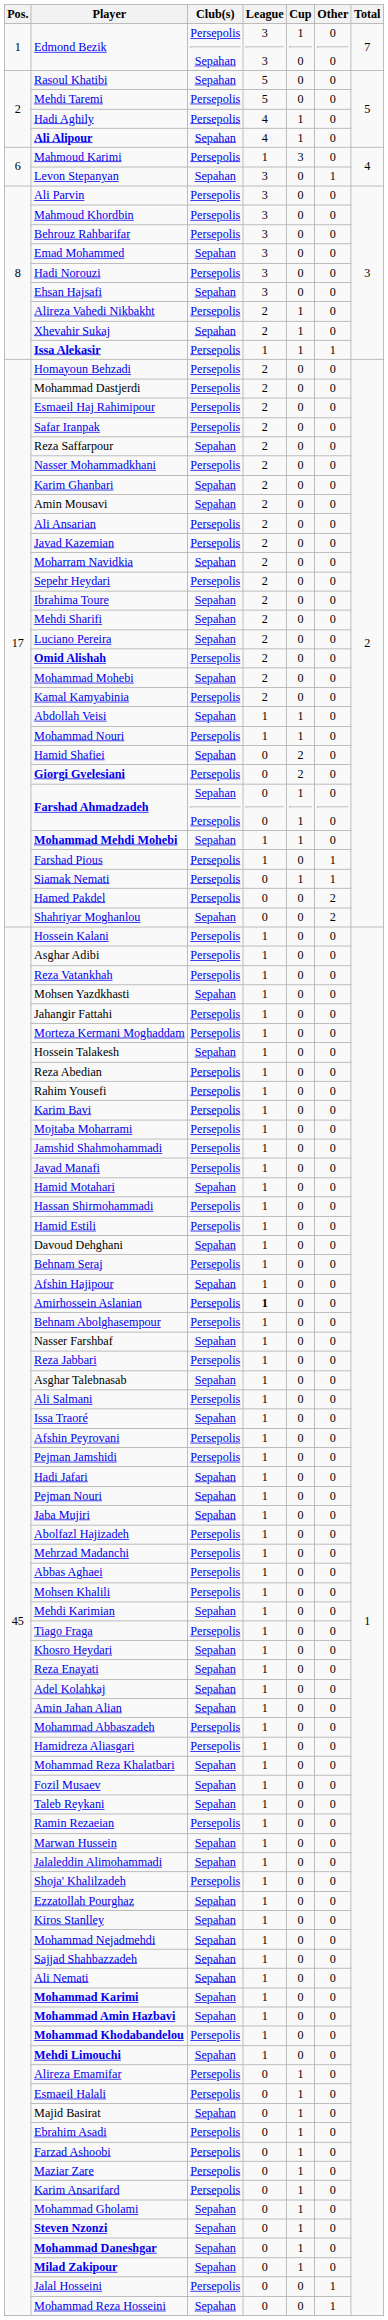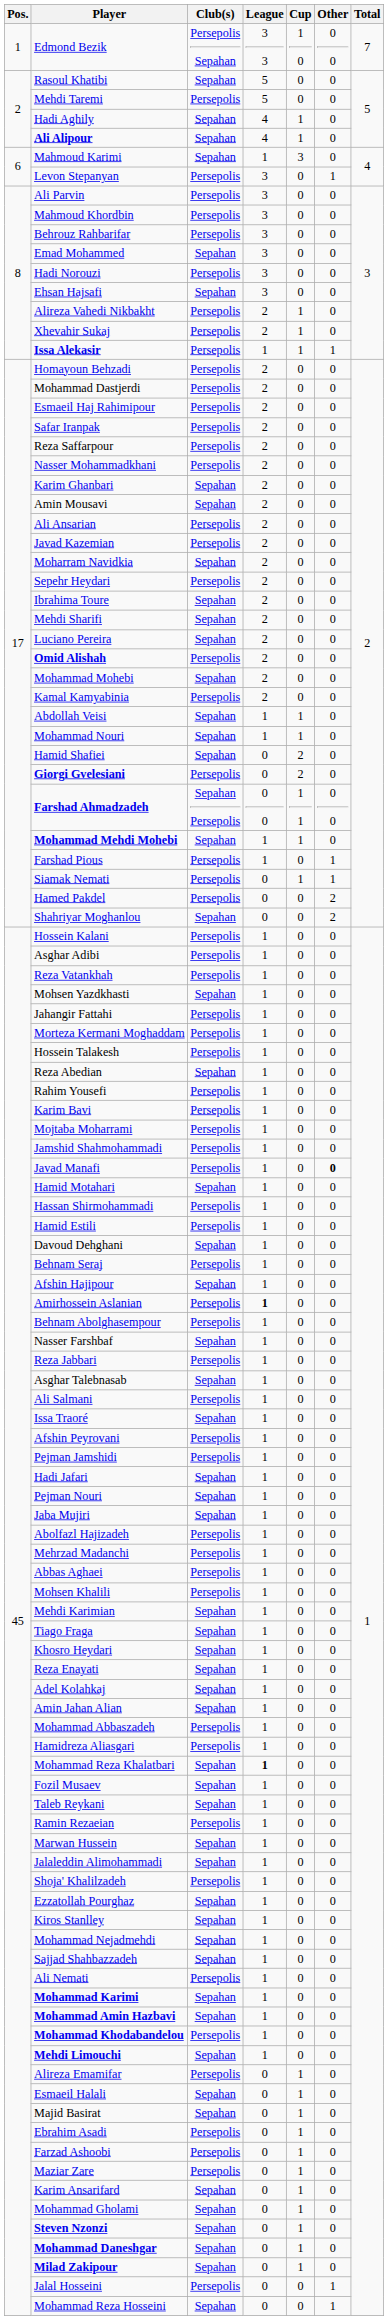 <table class="wikitable" style="text-align: center">
 <tr>
 <th>Pos.</th>
 <th>Player</th>
 <th>Club(s)</th>
 <th>League</th>
 <th>Cup</th>
 <th>Other</th>
 <th>Total</th>
 </tr>
 <tr>
 <td>1</td>
 <td align="left"> <a href='#'>Edmond Bezik</a></td>
 <td><a href='#'>Persepolis</a><hr><a href='#'>Sepahan</a></td>
 <td>3<hr>3</td>
 <td>1<hr>0</td>
 <td>0<hr>0</td>
 <td>7</td>
 </tr>
 <tr>
 <td rowspan=4>2</td>
 <td align="left"> <a href='#'>Rasoul Khatibi</a></td>
 <td><a href='#'>Sepahan</a></td>
 <td>5</td>
 <td>0</td>
 <td>0</td>
 <td rowspan=4>5</td>
 </tr>
 <tr>
 <td align="left"> <a href='#'>Mehdi Taremi</a></td>
 <td><a href='#'>Persepolis</a></td>
 <td>5</td>
 <td>0</td>
 <td>0</td>
 </tr>
 <tr>
 <td align="left"> <a href='#'>Hadi Aghily</a></td>
-<td><a href='#'>Persepolis</a></td>
+<td><a href='#'>Sepahan</a></td>
 <td>4</td>
 <td>1</td>
 <td>0</td>
 </tr>
 <tr>
 <td align="left"> <strong><a href='#'>Ali Alipour</a></strong></td>
 <td><a href='#'>Sepahan</a></td>
 <td>4</td>
 <td>1</td>
 <td>0</td>
 </tr>
 <tr>
 <td rowspan=2>6</td>
 <td align="left"> <a href='#'>Mahmoud Karimi</a></td>
-<td><a href='#'>Persepolis</a></td>
+<td><a href='#'>Sepahan</a></td>
 <td>1</td>
 <td>3</td>
 <td>0</td>
 <td rowspan=2>4</td>
 </tr>
 <tr>
 <td align="left"> <a href='#'>Levon Stepanyan</a></td>
-<td><a href='#'>Sepahan</a></td>
+<td><a href='#'>Persepolis</a></td>
 <td>3</td>
 <td>0</td>
 <td>1</td>
 </tr>
 <tr>
 <td rowspan=9>8</td>
 <td align="left"> <a href='#'>Ali Parvin</a></td>
 <td><a href='#'>Persepolis</a></td>
 <td>3</td>
 <td>0</td>
 <td>0</td>
 <td rowspan=9>3</td>
 </tr>
 <tr>
 <td align="left"> <a href='#'>Mahmoud Khordbin</a></td>
 <td><a href='#'>Persepolis</a></td>
 <td>3</td>
 <td>0</td>
 <td>0</td>
 </tr>
 <tr>
 <td align="left"> <a href='#'>Behrouz Rahbarifar</a></td>
 <td><a href='#'>Persepolis</a></td>
 <td>3</td>
 <td>0</td>
 <td>0</td>
 </tr>
 <tr>
 <td align="left"> <a href='#'>Emad Mohammed</a></td>
 <td><a href='#'>Sepahan</a></td>
 <td>3</td>
 <td>0</td>
 <td>0</td>
 </tr>
 <tr>
 <td align="left"> <a href='#'>Hadi Norouzi</a></td>
 <td><a href='#'>Persepolis</a></td>
 <td>3</td>
 <td>0</td>
 <td>0</td>
 </tr>
 <tr>
 <td align="left"> <a href='#'>Ehsan Hajsafi</a></td>
 <td><a href='#'>Sepahan</a></td>
 <td>3</td>
 <td>0</td>
 <td>0</td>
 </tr>
 <tr>
 <td align="left"> <a href='#'>Alireza Vahedi Nikbakht</a></td>
 <td><a href='#'>Persepolis</a></td>
 <td>2</td>
 <td>1</td>
 <td>0</td>
 </tr>
 <tr>
 <td align="left"> <a href='#'>Xhevahir Sukaj</a></td>
-<td><a href='#'>Sepahan</a></td>
+<td><a href='#'>Persepolis</a></td>
 <td>2</td>
 <td>1</td>
 <td>0</td>
 </tr>
 <tr>
 <td align="left"> <strong><a href='#'>Issa Alekasir</a></strong></td>
 <td><a href='#'>Persepolis</a></td>
 <td>1</td>
 <td>1</td>
 <td>1</td>
 </tr>
 <tr>
 <td rowspan=28>17</td>
 <td align="left"> <a href='#'>Homayoun Behzadi</a></td>
 <td><a href='#'>Persepolis</a></td>
 <td>2</td>
 <td>0</td>
 <td>0</td>
 <td rowspan=28>2</td>
 </tr>
 <tr>
 <td align="left"> Mohammad Dastjerdi</td>
 <td><a href='#'>Persepolis</a></td>
 <td>2</td>
 <td>0</td>
 <td>0</td>
 </tr>
 <tr>
 <td align="left"> <a href='#'>Esmaeil Haj Rahimipour</a></td>
 <td><a href='#'>Persepolis</a></td>
 <td>2</td>
 <td>0</td>
 <td>0</td>
 </tr>
 <tr>
 <td align="left"> <a href='#'>Safar Iranpak</a></td>
 <td><a href='#'>Persepolis</a></td>
 <td>2</td>
 <td>0</td>
 <td>0</td>
 </tr>
 <tr>
 <td align="left"> Reza Saffarpour</td>
-<td><a href='#'>Sepahan</a></td>
+<td><a href='#'>Persepolis</a></td>
 <td>2</td>
 <td>0</td>
 <td>0</td>
 </tr>
 <tr>
 <td align="left"> <a href='#'>Nasser Mohammadkhani</a></td>
 <td><a href='#'>Persepolis</a></td>
 <td>2</td>
 <td>0</td>
 <td>0</td>
 </tr>
 <tr>
 <td align="left"> <a href='#'>Karim Ghanbari</a></td>
 <td><a href='#'>Sepahan</a></td>
 <td>2</td>
 <td>0</td>
 <td>0</td>
 </tr>
 <tr>
 <td align="left"> Amin Mousavi</td>
 <td><a href='#'>Sepahan</a></td>
 <td>2</td>
 <td>0</td>
 <td>0</td>
 </tr>
 <tr>
 <td align="left"> <a href='#'>Ali Ansarian</a></td>
 <td><a href='#'>Persepolis</a></td>
 <td>2</td>
 <td>0</td>
 <td>0</td>
 </tr>
 <tr>
 <td align="left"> <a href='#'>Javad Kazemian</a></td>
 <td><a href='#'>Persepolis</a></td>
 <td>2</td>
 <td>0</td>
 <td>0</td>
 </tr>
 <tr>
 <td align="left"> <a href='#'>Moharram Navidkia</a></td>
 <td><a href='#'>Sepahan</a></td>
 <td>2</td>
 <td>0</td>
 <td>0</td>
 </tr>
 <tr>
 <td align="left"> <a href='#'>Sepehr Heydari</a></td>
 <td><a href='#'>Persepolis</a></td>
 <td>2</td>
 <td>0</td>
 <td>0</td>
 </tr>
 <tr>
 <td align="left"> <a href='#'>Ibrahima Toure</a></td>
 <td><a href='#'>Sepahan</a></td>
 <td>2</td>
 <td>0</td>
 <td>0</td>
 </tr>
 <tr>
 <td align="left"> <a href='#'>Mehdi Sharifi</a></td>
 <td><a href='#'>Sepahan</a></td>
 <td>2</td>
 <td>0</td>
 <td>0</td>
 </tr>
 <tr>
 <td align="left"> <a href='#'>Luciano Pereira</a></td>
 <td><a href='#'>Sepahan</a></td>
 <td>2</td>
 <td>0</td>
 <td>0</td>
 </tr>
 <tr>
 <td align="left"> <strong><a href='#'>Omid Alishah</a></strong></td>
 <td><a href='#'>Persepolis</a></td>
 <td>2</td>
 <td>0</td>
 <td>0</td>
 </tr>
 <tr>
 <td align="left"> <a href='#'>Mohammad Mohebi</a></td>
 <td><a href='#'>Sepahan</a></td>
 <td>2</td>
 <td>0</td>
 <td>0</td>
 </tr>
 <tr>
 <td align="left"> <a href='#'>Kamal Kamyabinia</a></td>
 <td><a href='#'>Persepolis</a></td>
 <td>2</td>
 <td>0</td>
 <td>0</td>
 </tr>
 <tr>
 <td align="left"> <a href='#'>Abdollah Veisi</a></td>
 <td><a href='#'>Sepahan</a></td>
 <td>1</td>
 <td>1</td>
 <td>0</td>
 </tr>
 <tr>
 <td align="left"> <a href='#'>Mohammad Nouri</a></td>
-<td><a href='#'>Persepolis</a></td>
+<td><a href='#'>Sepahan</a></td>
 <td>1</td>
 <td>1</td>
 <td>0</td>
 </tr>
 <tr>
 <td align="left"> <a href='#'>Hamid Shafiei</a></td>
 <td><a href='#'>Sepahan</a></td>
 <td>0</td>
 <td>2</td>
 <td>0</td>
 </tr>
 <tr>
 <td align="left"> <strong><a href='#'>Giorgi Gvelesiani</a></strong></td>
 <td><a href='#'>Persepolis</a></td>
 <td>0</td>
 <td>2</td>
 <td>0</td>
 </tr>
 <tr>
 <td align="left"> <strong><a href='#'>Farshad Ahmadzadeh</a></strong></td>
 <td><a href='#'>Sepahan</a><hr><a href='#'>Persepolis</a></td>
 <td>0<hr>0</td>
 <td>1<hr>1</td>
 <td>0<hr>0</td>
 </tr>
 <tr>
 <td align="left"> <strong><a href='#'>Mohammad Mehdi Mohebi</a></strong></td>
 <td><a href='#'>Sepahan</a></td>
 <td>1</td>
 <td>1</td>
 <td>0</td>
 </tr>
 <tr>
 <td align="left"> <a href='#'>Farshad Pious</a></td>
 <td><a href='#'>Persepolis</a></td>
 <td>1</td>
 <td>0</td>
 <td>1</td>
 </tr>
 <tr>
 <td align="left"> <a href='#'>Siamak Nemati</a></td>
 <td><a href='#'>Persepolis</a></td>
 <td>0</td>
 <td>1</td>
 <td>1</td>
 </tr>
 <tr>
 <td align="left"> <a href='#'>Hamed Pakdel</a></td>
 <td><a href='#'>Persepolis</a></td>
 <td>0</td>
 <td>0</td>
 <td>2</td>
 </tr>
 <tr>
 <td align="left"> <a href='#'>Shahriyar Moghanlou</a></td>
 <td><a href='#'>Sepahan</a></td>
 <td>0</td>
 <td>0</td>
 <td>2</td>
 </tr>
 <tr>
 <td rowspan=74>45</td>
 <td align="left"> <a href='#'>Hossein Kalani</a></td>
 <td><a href='#'>Persepolis</a></td>
 <td>1</td>
 <td>0</td>
 <td>0</td>
 <td rowspan=74>1</td>
 </tr>
 <tr>
 <td align="left"> Asghar Adibi</td>
 <td><a href='#'>Persepolis</a></td>
 <td>1</td>
 <td>0</td>
 <td>0</td>
 </tr>
 <tr>
 <td align="left"> <a href='#'>Reza Vatankhah</a></td>
 <td><a href='#'>Persepolis</a></td>
 <td>1</td>
 <td>0</td>
 <td>0</td>
 </tr>
 <tr>
 <td align="left"> Mohsen Yazdkhasti</td>
 <td><a href='#'>Sepahan</a></td>
 <td>1</td>
 <td>0</td>
 <td>0</td>
 </tr>
 <tr>
 <td align="left"> Jahangir Fattahi</td>
 <td><a href='#'>Persepolis</a></td>
 <td>1</td>
 <td>0</td>
 <td>0</td>
 </tr>
 <tr>
 <td align="left"> <a href='#'>Morteza Kermani Moghaddam</a></td>
 <td><a href='#'>Persepolis</a></td>
 <td>1</td>
 <td>0</td>
 <td>0</td>
 </tr>
 <tr>
 <td align="left"> Hossein Talakesh</td>
-<td><a href='#'>Sepahan</a></td>
+<td><a href='#'>Persepolis</a></td>
 <td>1</td>
 <td>0</td>
 <td>0</td>
 </tr>
 <tr>
 <td align="left"> Reza Abedian</td>
-<td><a href='#'>Persepolis</a></td>
+<td><a href='#'>Sepahan</a></td>
 <td>1</td>
 <td>0</td>
 <td>0</td>
 </tr>
 <tr>
 <td align="left">  Rahim Yousefi</td>
 <td><a href='#'>Persepolis</a></td>
 <td>1</td>
 <td>0</td>
 <td>0</td>
 </tr>
 <tr>
 <td align="left"> <a href='#'>Karim Bavi</a></td>
 <td><a href='#'>Persepolis</a></td>
 <td>1</td>
 <td>0</td>
 <td>0</td>
 </tr>
 <tr>
 <td align="left"> <a href='#'>Mojtaba Moharrami</a></td>
 <td><a href='#'>Persepolis</a></td>
 <td>1</td>
 <td>0</td>
 <td>0</td>
 </tr>
 <tr>
 <td align="left"> <a href='#'>Jamshid Shahmohammadi</a></td>
 <td><a href='#'>Persepolis</a></td>
 <td>1</td>
 <td>0</td>
 <td>0</td>
 </tr>
 <tr>
 <td align="left"> <a href='#'>Javad Manafi</a></td>
 <td><a href='#'>Persepolis</a></td>
 <td>1</td>
 <td>0</td>
-<td>0</td>
+<td><strong>0</strong></td>
 </tr>
 <tr>
 <td align="left"> <a href='#'>Hamid Motahari</a></td>
 <td><a href='#'>Sepahan</a></td>
 <td>1</td>
 <td>0</td>
 <td>0</td>
 </tr>
 <tr>
 <td align="left"> <a href='#'>Hassan Shirmohammadi</a></td>
 <td><a href='#'>Persepolis</a></td>
 <td>1</td>
 <td>0</td>
 <td>0</td>
 </tr>
 <tr>
 <td align="left"> <a href='#'>Hamid Estili</a></td>
 <td><a href='#'>Persepolis</a></td>
 <td>1</td>
 <td>0</td>
 <td>0</td>
 </tr>
 <tr>
 <td align="left"> Davoud Dehghani</td>
 <td><a href='#'>Sepahan</a></td>
 <td>1</td>
 <td>0</td>
 <td>0</td>
 </tr>
 <tr>
 <td align="left"> <a href='#'>Behnam Seraj</a></td>
 <td><a href='#'>Persepolis</a></td>
 <td>1</td>
 <td>0</td>
 <td>0</td>
 </tr>
 <tr>
 <td align="left"> <a href='#'>Afshin Hajipour</a></td>
 <td><a href='#'>Sepahan</a></td>
 <td>1</td>
 <td>0</td>
 <td>0</td>
 </tr>
 <tr>
 <td align="left"> <a href='#'>Amirhossein Aslanian</a></td>
 <td><a href='#'>Persepolis</a></td>
 <td><strong>1</strong></td>
 <td>0</td>
 <td>0</td>
 </tr>
 <tr>
 <td align="left"> <a href='#'>Behnam Abolghasempour</a></td>
 <td><a href='#'>Persepolis</a></td>
 <td>1</td>
 <td>0</td>
 <td>0</td>
 </tr>
 <tr>
 <td align="left"> Nasser Farshbaf</td>
 <td><a href='#'>Sepahan</a></td>
 <td>1</td>
 <td>0</td>
 <td>0</td>
 </tr>
 <tr>
 <td align="left"> <a href='#'>Reza Jabbari</a></td>
 <td><a href='#'>Persepolis</a></td>
 <td>1</td>
 <td>0</td>
 <td>0</td>
 </tr>
 <tr>
 <td align="left"> Asghar Talebnasab</td>
 <td><a href='#'>Sepahan</a></td>
 <td>1</td>
 <td>0</td>
 <td>0</td>
 </tr>
 <tr>
 <td align="left"> <a href='#'>Ali Salmani</a></td>
 <td><a href='#'>Persepolis</a></td>
 <td>1</td>
 <td>0</td>
 <td>0</td>
 </tr>
 <tr>
 <td align="left"> <a href='#'>Issa Traoré</a></td>
 <td><a href='#'>Sepahan</a></td>
 <td>1</td>
 <td>0</td>
 <td>0</td>
 </tr>
 <tr>
 <td align="left"> <a href='#'>Afshin Peyrovani</a></td>
 <td><a href='#'>Persepolis</a></td>
 <td>1</td>
 <td>0</td>
 <td>0</td>
 </tr>
 <tr>
 <td align="left"> <a href='#'>Pejman Jamshidi</a></td>
 <td><a href='#'>Persepolis</a></td>
 <td>1</td>
 <td>0</td>
 <td>0</td>
 </tr>
 <tr>
 <td align="left"> <a href='#'>Hadi Jafari</a></td>
 <td><a href='#'>Sepahan</a></td>
 <td>1</td>
 <td>0</td>
 <td>0</td>
 </tr>
 <tr>
 <td align="left"> <a href='#'>Pejman Nouri</a></td>
 <td><a href='#'>Sepahan</a></td>
 <td>1</td>
 <td>0</td>
 <td>0</td>
 </tr>
 <tr>
 <td align="left"> <a href='#'>Jaba Mujiri</a></td>
 <td><a href='#'>Sepahan</a></td>
 <td>1</td>
 <td>0</td>
 <td>0</td>
 </tr>
 <tr>
 <td align="left"> <a href='#'>Abolfazl Hajizadeh</a></td>
 <td><a href='#'>Persepolis</a></td>
 <td>1</td>
 <td>0</td>
 <td>0</td>
 </tr>
 <tr>
 <td align="left"> <a href='#'>Mehrzad Madanchi</a></td>
 <td><a href='#'>Persepolis</a></td>
 <td>1</td>
 <td>0</td>
 <td>0</td>
 </tr>
 <tr>
 <td align="left"> <a href='#'>Abbas Aghaei</a></td>
 <td><a href='#'>Persepolis</a></td>
 <td>1</td>
 <td>0</td>
 <td>0</td>
 </tr>
 <tr>
 <td align="left"> <a href='#'>Mohsen Khalili</a></td>
 <td><a href='#'>Persepolis</a></td>
 <td>1</td>
 <td>0</td>
 <td>0</td>
 </tr>
 <tr>
 <td align="left"> <a href='#'>Mehdi Karimian</a></td>
 <td><a href='#'>Sepahan</a></td>
 <td>1</td>
 <td>0</td>
 <td>0</td>
 </tr>
 <tr>
 <td align="left"> <a href='#'>Tiago Fraga</a></td>
-<td><a href='#'>Persepolis</a></td>
+<td><a href='#'>Sepahan</a></td>
 <td>1</td>
 <td>0</td>
 <td>0</td>
 </tr>
 <tr>
 <td align="left"> <a href='#'>Khosro Heydari</a></td>
 <td><a href='#'>Sepahan</a></td>
 <td>1</td>
 <td>0</td>
 <td>0</td>
 </tr>
 <tr>
 <td align="left"> <a href='#'>Reza Enayati</a></td>
 <td><a href='#'>Sepahan</a></td>
 <td>1</td>
 <td>0</td>
 <td>0</td>
 </tr>
 <tr>
 <td align="left"> <a href='#'>Adel Kolahkaj</a></td>
 <td><a href='#'>Sepahan</a></td>
 <td>1</td>
 <td>0</td>
 <td>0</td>
 </tr>
 <tr>
 <td align="left"> <a href='#'>Amin Jahan Alian</a></td>
 <td><a href='#'>Sepahan</a></td>
 <td>1</td>
 <td>0</td>
 <td>0</td>
 </tr>
 <tr>
 <td align="left"> <a href='#'>Mohammad Abbaszadeh</a></td>
 <td><a href='#'>Persepolis</a></td>
 <td>1</td>
 <td>0</td>
 <td>0</td>
 </tr>
 <tr>
 <td align="left"> <a href='#'>Hamidreza Aliasgari</a></td>
 <td><a href='#'>Persepolis</a></td>
 <td>1</td>
 <td>0</td>
 <td>0</td>
 </tr>
 <tr>
 <td align="left"> <a href='#'>Mohammad Reza Khalatbari</a></td>
 <td><a href='#'>Sepahan</a></td>
-<td>1</td>
+<td><strong>1</strong></td>
 <td>0</td>
 <td>0</td>
 </tr>
 <tr>
 <td align="left"> <a href='#'>Fozil Musaev</a></td>
 <td><a href='#'>Sepahan</a></td>
 <td>1</td>
 <td>0</td>
 <td>0</td>
 </tr>
 <tr>
 <td align="left"> <a href='#'>Taleb Reykani</a></td>
 <td><a href='#'>Sepahan</a></td>
 <td>1</td>
 <td>0</td>
 <td>0</td>
 </tr>
 <tr>
 <td align="left"> <a href='#'>Ramin Rezaeian</a></td>
 <td><a href='#'>Persepolis</a></td>
 <td>1</td>
 <td>0</td>
 <td>0</td>
 </tr>
 <tr>
 <td align="left"> <a href='#'>Marwan Hussein</a></td>
 <td><a href='#'>Sepahan</a></td>
 <td>1</td>
 <td>0</td>
 <td>0</td>
 </tr>
 <tr>
 <td align="left"> <a href='#'>Jalaleddin Alimohammadi</a></td>
 <td><a href='#'>Sepahan</a></td>
 <td>1</td>
 <td>0</td>
 <td>0</td>
 </tr>
 <tr>
 <td align="left"> <a href='#'>Shoja' Khalilzadeh</a></td>
 <td><a href='#'>Persepolis</a></td>
 <td>1</td>
 <td>0</td>
 <td>0</td>
 </tr>
 <tr>
 <td align="left"> <a href='#'>Ezzatollah Pourghaz</a></td>
 <td><a href='#'>Sepahan</a></td>
 <td>1</td>
 <td>0</td>
 <td>0</td>
 </tr>
 <tr>
 <td align="left"> <a href='#'>Kiros Stanlley</a></td>
 <td><a href='#'>Sepahan</a></td>
 <td>1</td>
 <td>0</td>
 <td>0</td>
 </tr>
 <tr>
 <td align="left"> <a href='#'>Mohammad Nejadmehdi</a></td>
 <td><a href='#'>Sepahan</a></td>
 <td>1</td>
 <td>0</td>
 <td>0</td>
 </tr>
 <tr>
 <td align="left"> <a href='#'>Sajjad Shahbazzadeh</a></td>
 <td><a href='#'>Sepahan</a></td>
 <td>1</td>
 <td>0</td>
 <td>0</td>
 </tr>
 <tr>
 <td align="left"> <a href='#'>Ali Nemati</a></td>
-<td><a href='#'>Sepahan</a></td>
+<td><a href='#'>Persepolis</a></td>
 <td>1</td>
 <td>0</td>
 <td>0</td>
 </tr>
 <tr>
 <td align="left"> <strong><a href='#'>Mohammad Karimi</a></strong></td>
 <td><a href='#'>Sepahan</a></td>
 <td>1</td>
 <td>0</td>
 <td>0</td>
 </tr>
 <tr>
 <td align="left"> <strong><a href='#'>Mohammad Amin Hazbavi</a></strong></td>
 <td><a href='#'>Sepahan</a></td>
 <td>1</td>
 <td>0</td>
 <td>0</td>
 </tr>
 <tr>
 <td align="left"> <strong><a href='#'>Mohammad Khodabandelou</a></strong></td>
 <td><a href='#'>Persepolis</a></td>
 <td>1</td>
 <td>0</td>
 <td>0</td>
 </tr>
 <tr>
 <td align="left"> <strong><a href='#'>Mehdi Limouchi</a></strong></td>
 <td><a href='#'>Sepahan</a></td>
 <td>1</td>
 <td>0</td>
 <td>0</td>
 </tr>
 <tr>
 <td align="left"> <a href='#'>Alireza Emamifar</a></td>
 <td><a href='#'>Persepolis</a></td>
 <td>0</td>
 <td>1</td>
 <td>0</td>
 </tr>
 <tr>
 <td align="left"> <a href='#'>Esmaeil Halali</a></td>
-<td><a href='#'>Persepolis</a></td>
+<td><a href='#'>Sepahan</a></td>
 <td>0</td>
 <td>1</td>
 <td>0</td>
 </tr>
 <tr>
 <td align="left"> Majid Basirat</td>
 <td><a href='#'>Sepahan</a></td>
 <td>0</td>
 <td>1</td>
 <td>0</td>
 </tr>
 <tr>
 <td align="left"> <a href='#'>Ebrahim Asadi</a></td>
 <td><a href='#'>Persepolis</a></td>
 <td>0</td>
 <td>1</td>
 <td>0</td>
 </tr>
 <tr>
 <td align="left"> <a href='#'>Farzad Ashoobi</a></td>
 <td><a href='#'>Persepolis</a></td>
 <td>0</td>
 <td>1</td>
 <td>0</td>
 </tr>
 <tr>
 <td align="left"> <a href='#'>Maziar Zare</a></td>
 <td><a href='#'>Persepolis</a></td>
 <td>0</td>
 <td>1</td>
 <td>0</td>
 </tr>
 <tr>
 <td align="left"> <a href='#'>Karim Ansarifard</a></td>
-<td><a href='#'>Persepolis</a></td>
+<td><a href='#'>Sepahan</a></td>
 <td>0</td>
 <td>1</td>
 <td>0</td>
 </tr>
 <tr>
 <td align="left"> <a href='#'>Mohammad Gholami</a></td>
 <td><a href='#'>Sepahan</a></td>
 <td>0</td>
 <td>1</td>
 <td>0</td>
 </tr>
 <tr>
 <td align="left"> <strong><a href='#'>Steven Nzonzi</a></strong></td>
 <td><a href='#'>Sepahan</a></td>
 <td>0</td>
 <td>1</td>
 <td>0</td>
 </tr>
 <tr>
 <td align="left"> <strong><a href='#'>Mohammad Daneshgar</a></strong></td>
 <td><a href='#'>Sepahan</a></td>
 <td>0</td>
 <td>1</td>
 <td>0</td>
 </tr>
 <tr>
 <td align="left"> <strong><a href='#'>Milad Zakipour</a></strong></td>
 <td><a href='#'>Sepahan</a></td>
 <td>0</td>
 <td>1</td>
 <td>0</td>
 </tr>
 <tr>
 <td align="left"> <a href='#'>Jalal Hosseini</a></td>
 <td><a href='#'>Persepolis</a></td>
 <td>0</td>
 <td>0</td>
 <td>1</td>
 </tr>
 <tr>
 <td align="left"> <a href='#'>Mohammad Reza Hosseini</a></td>
 <td><a href='#'>Sepahan</a></td>
 <td>0</td>
 <td>0</td>
 <td>1</td>
 </tr>
 </table>
